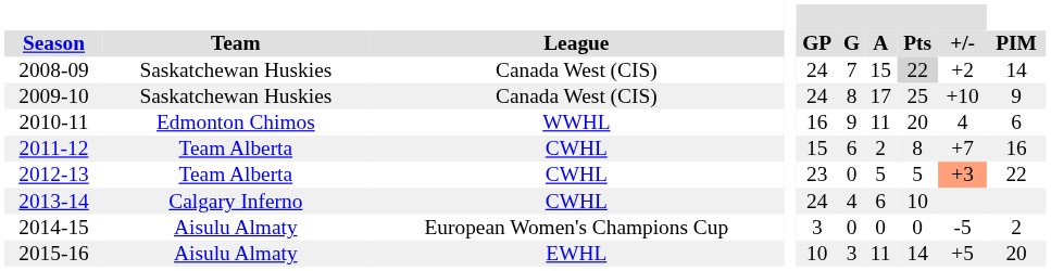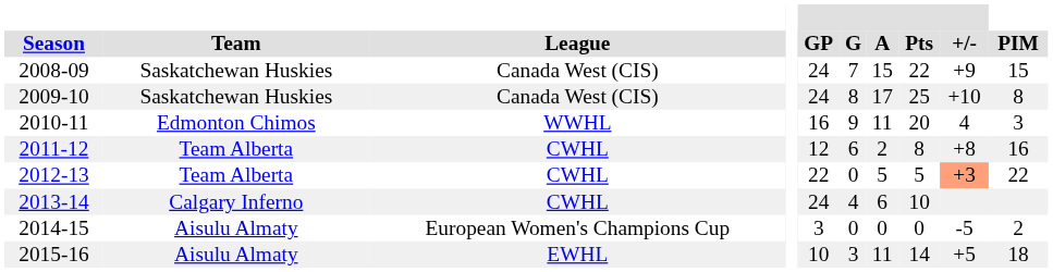 <table BORDER="0" CELLPADDING="1" CELLSPACING="0" width="50%" style="text-align:center">
 <tr bgcolor="#e0e0e0">
 <th colspan="3" bgcolor="#ffffff"> </th>
 <th rowspan="99" bgcolor="#ffffff"> </th>
 <th colspan="5"></th>
 </tr>
 <tr bgcolor="#e0e0e0">
 <th><a href='#'>Season</a></th>
 <th>Team</th>
 <th>League</th>
 <th>GP</th>
 <th>G</th>
 <th>A</th>
 <th>Pts</th>
 <th>+/-</th>
 <th>PIM</th>
 </tr>
 <tr>
 <td>2008-09</td>
 <td>Saskatchewan Huskies</td>
 <td>Canada West (CIS)</td>
 <td>24</td>
 <td>7</td>
 <td>15</td>
-<td style="background: lightgrey;">22</td>
-<td>+2</td>
-<td>14</td>
+<td>22</td>
+<td>+9</td>
+<td>15</td>
 </tr>
 <tr bgcolor="#f0f0f0">
 <td>2009-10</td>
 <td>Saskatchewan Huskies</td>
 <td>Canada West (CIS)</td>
 <td>24</td>
 <td>8</td>
 <td>17</td>
 <td>25</td>
 <td>+10</td>
-<td>9</td>
+<td>8</td>
 </tr>
 <tr>
 <td>2010-11</td>
 <td><a href='#'>Edmonton Chimos</a></td>
 <td><a href='#'>WWHL</a></td>
 <td>16</td>
 <td>9</td>
 <td>11</td>
 <td>20 </td>
 <td>4</td>
-<td>6</td>
+<td>3</td>
 </tr>
 <tr bgcolor="#f0f0f0">
 <td><a href='#'>2011-12</a></td>
 <td><a href='#'>Team Alberta</a></td>
 <td><a href='#'>CWHL</a></td>
-<td>15</td>
+<td>12</td>
 <td>6</td>
 <td>2</td>
 <td>8</td>
-<td>+7</td>
+<td>+8</td>
 <td>16</td>
 </tr>
 <tr>
 <td><a href='#'>2012-13</a></td>
 <td><a href='#'>Team Alberta</a></td>
 <td><a href='#'>CWHL</a></td>
-<td>23</td>
+<td>22</td>
 <td>0</td>
 <td>5</td>
 <td>5</td>
 <td style="background: lightsalmon;">+3</td>
 <td>22 </td>
 </tr>
 <tr bgcolor="#f0f0f0">
 <td><a href='#'>2013-14</a></td>
 <td><a href='#'>Calgary Inferno</a></td>
 <td><a href='#'>CWHL</a></td>
 <td>24</td>
 <td>4</td>
 <td>6</td>
 <td>10</td>
 <td></td>
 <td></td>
 </tr>
 <tr>
 <td>2014-15</td>
 <td><a href='#'>Aisulu Almaty</a></td>
 <td>European Women's Champions Cup</td>
 <td>3</td>
 <td>0</td>
 <td>0</td>
 <td>0</td>
 <td>-5</td>
 <td>2 </td>
 </tr>
 <tr bgcolor="#f0f0f0">
 <td>2015-16</td>
 <td><a href='#'>Aisulu Almaty</a></td>
 <td><a href='#'>EWHL</a></td>
 <td>10</td>
 <td>3</td>
 <td>11</td>
 <td>14</td>
 <td>+5</td>
-<td>20 </td>
+<td>18 </td>
 </tr>
 </table>
